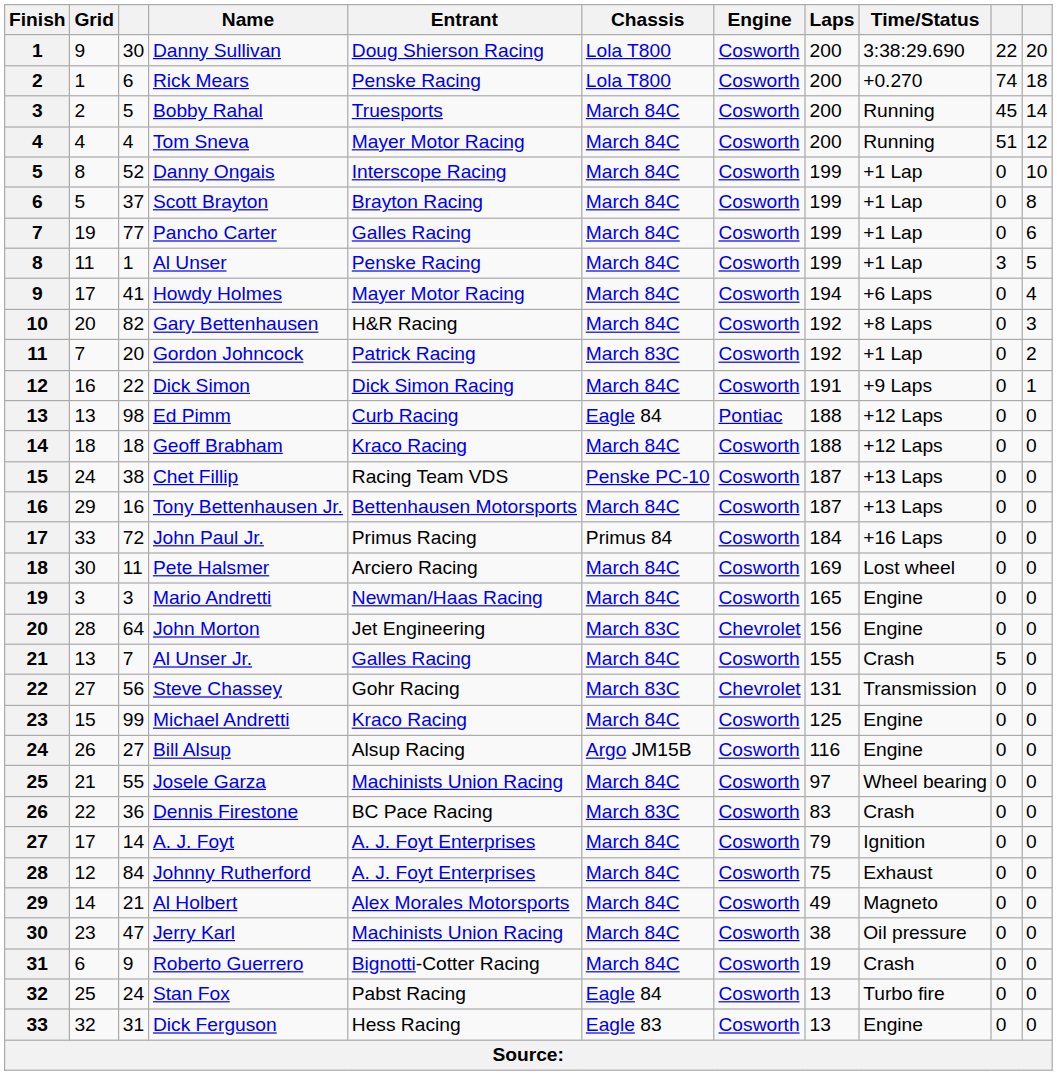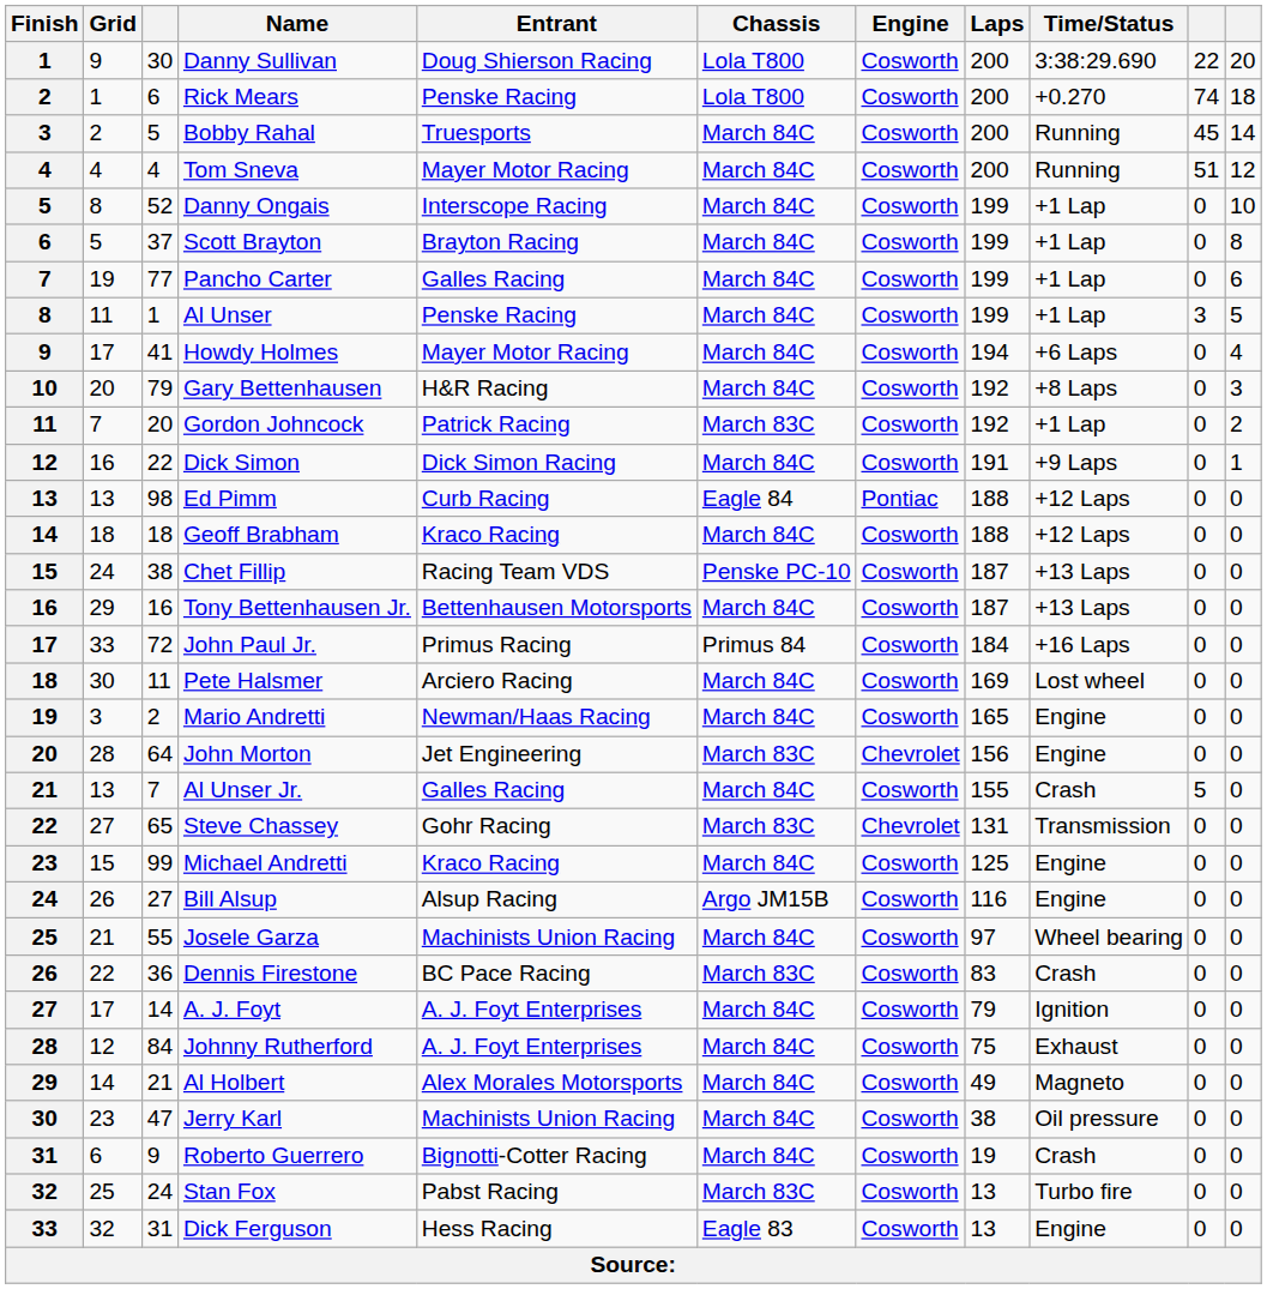 <table class="wikitable">
 <tr>
 <th>Finish</th>
 <th>Grid</th>
 <th></th>
 <th>Name</th>
 <th>Entrant</th>
 <th>Chassis</th>
 <th>Engine</th>
 <th>Laps</th>
 <th>Time/Status</th>
 <th></th>
 <th></th>
 </tr>
 <tr>
 <th>1</th>
 <td>9</td>
 <td>30</td>
 <td> <a href='#'>Danny Sullivan</a></td>
 <td><a href='#'>Doug Shierson Racing</a></td>
 <td><a href='#'>Lola T800</a></td>
 <td><a href='#'>Cosworth</a></td>
 <td>200</td>
 <td>3:38:29.690</td>
 <td>22</td>
 <td>20</td>
 </tr>
 <tr>
 <th>2</th>
 <td>1</td>
 <td>6</td>
 <td> <a href='#'>Rick Mears</a></td>
 <td><a href='#'>Penske Racing</a></td>
 <td><a href='#'>Lola T800</a></td>
 <td><a href='#'>Cosworth</a></td>
 <td>200</td>
 <td>+0.270</td>
 <td>74</td>
 <td>18</td>
 </tr>
 <tr>
 <th>3</th>
 <td>2</td>
 <td>5</td>
 <td> <a href='#'>Bobby Rahal</a></td>
 <td><a href='#'>Truesports</a></td>
 <td><a href='#'>March 84C</a></td>
 <td><a href='#'>Cosworth</a></td>
 <td>200</td>
 <td>Running</td>
 <td>45</td>
 <td>14</td>
 </tr>
 <tr>
 <th>4</th>
 <td>4</td>
 <td>4</td>
 <td> <a href='#'>Tom Sneva</a></td>
 <td><a href='#'>Mayer Motor Racing</a></td>
 <td><a href='#'>March 84C</a></td>
 <td><a href='#'>Cosworth</a></td>
 <td>200</td>
 <td>Running</td>
 <td>51</td>
 <td>12</td>
 </tr>
 <tr>
 <th>5</th>
 <td>8</td>
 <td>52</td>
 <td> <a href='#'>Danny Ongais</a></td>
 <td><a href='#'>Interscope Racing</a></td>
 <td><a href='#'>March 84C</a></td>
 <td><a href='#'>Cosworth</a></td>
 <td>199</td>
 <td>+1 Lap</td>
 <td>0</td>
 <td>10</td>
 </tr>
 <tr>
 <th>6</th>
 <td>5</td>
 <td>37</td>
 <td> <a href='#'>Scott Brayton</a></td>
 <td><a href='#'>Brayton Racing</a></td>
 <td><a href='#'>March 84C</a></td>
 <td><a href='#'>Cosworth</a></td>
 <td>199</td>
 <td>+1 Lap</td>
 <td>0</td>
 <td>8</td>
 </tr>
 <tr>
 <th>7</th>
 <td>19</td>
 <td>77</td>
 <td> <a href='#'>Pancho Carter</a></td>
 <td><a href='#'>Galles Racing</a></td>
 <td><a href='#'>March 84C</a></td>
 <td><a href='#'>Cosworth</a></td>
 <td>199</td>
 <td>+1 Lap</td>
 <td>0</td>
 <td>6</td>
 </tr>
 <tr>
 <th>8</th>
 <td>11</td>
 <td>1</td>
 <td> <a href='#'>Al Unser</a></td>
 <td><a href='#'>Penske Racing</a></td>
 <td><a href='#'>March 84C</a></td>
 <td><a href='#'>Cosworth</a></td>
 <td>199</td>
 <td>+1 Lap</td>
 <td>3</td>
 <td>5</td>
 </tr>
 <tr>
 <th>9</th>
 <td>17</td>
 <td>41</td>
 <td> <a href='#'>Howdy Holmes</a></td>
 <td><a href='#'>Mayer Motor Racing</a></td>
 <td><a href='#'>March 84C</a></td>
 <td><a href='#'>Cosworth</a></td>
 <td>194</td>
 <td>+6 Laps</td>
 <td>0</td>
 <td>4</td>
 </tr>
 <tr>
 <th>10</th>
 <td>20</td>
-<td>82</td>
+<td>79</td>
 <td> <a href='#'>Gary Bettenhausen</a></td>
 <td>H&R Racing</td>
 <td><a href='#'>March 84C</a></td>
 <td><a href='#'>Cosworth</a></td>
 <td>192</td>
 <td>+8 Laps</td>
 <td>0</td>
 <td>3</td>
 </tr>
 <tr>
 <th>11</th>
 <td>7</td>
 <td>20</td>
 <td> <a href='#'>Gordon Johncock</a></td>
 <td><a href='#'>Patrick Racing</a></td>
 <td><a href='#'>March 83C</a></td>
 <td><a href='#'>Cosworth</a></td>
 <td>192</td>
 <td>+1 Lap</td>
 <td>0</td>
 <td>2</td>
 </tr>
 <tr>
 <th>12</th>
 <td>16</td>
 <td>22</td>
 <td> <a href='#'>Dick Simon</a></td>
 <td><a href='#'>Dick Simon Racing</a></td>
 <td><a href='#'>March 84C</a></td>
 <td><a href='#'>Cosworth</a></td>
 <td>191</td>
 <td>+9 Laps</td>
 <td>0</td>
 <td>1</td>
 </tr>
 <tr>
 <th>13</th>
 <td>13</td>
 <td>98</td>
 <td> <a href='#'>Ed Pimm</a></td>
 <td><a href='#'>Curb Racing</a></td>
 <td><a href='#'>Eagle</a> 84</td>
 <td><a href='#'>Pontiac</a></td>
 <td>188</td>
 <td>+12 Laps</td>
 <td>0</td>
 <td>0</td>
 </tr>
 <tr>
 <th>14</th>
 <td>18</td>
 <td>18</td>
 <td> <a href='#'>Geoff Brabham</a></td>
 <td><a href='#'>Kraco Racing</a></td>
 <td><a href='#'>March 84C</a></td>
 <td><a href='#'>Cosworth</a></td>
 <td>188</td>
 <td>+12 Laps</td>
 <td>0</td>
 <td>0</td>
 </tr>
 <tr>
 <th>15</th>
 <td>24</td>
 <td>38</td>
 <td> <a href='#'>Chet Fillip</a></td>
 <td>Racing Team VDS</td>
 <td><a href='#'>Penske PC-10</a></td>
 <td><a href='#'>Cosworth</a></td>
 <td>187</td>
 <td>+13 Laps</td>
 <td>0</td>
 <td>0</td>
 </tr>
 <tr>
 <th>16</th>
 <td>29</td>
 <td>16</td>
 <td> <a href='#'>Tony Bettenhausen Jr.</a></td>
 <td><a href='#'>Bettenhausen Motorsports</a></td>
 <td><a href='#'>March 84C</a></td>
 <td><a href='#'>Cosworth</a></td>
 <td>187</td>
 <td>+13 Laps</td>
 <td>0</td>
 <td>0</td>
 </tr>
 <tr>
 <th>17</th>
 <td>33</td>
 <td>72</td>
 <td> <a href='#'>John Paul Jr.</a></td>
 <td>Primus Racing</td>
 <td>Primus 84</td>
 <td><a href='#'>Cosworth</a></td>
 <td>184</td>
 <td>+16 Laps</td>
 <td>0</td>
 <td>0</td>
 </tr>
 <tr>
 <th>18</th>
 <td>30</td>
 <td>11</td>
 <td> <a href='#'>Pete Halsmer</a></td>
 <td>Arciero Racing</td>
 <td><a href='#'>March 84C</a></td>
 <td><a href='#'>Cosworth</a></td>
 <td>169</td>
 <td>Lost wheel</td>
 <td>0</td>
 <td>0</td>
 </tr>
 <tr>
 <th>19</th>
 <td>3</td>
-<td>3</td>
+<td>2</td>
 <td> <a href='#'>Mario Andretti</a></td>
 <td><a href='#'>Newman/Haas Racing</a></td>
 <td><a href='#'>March 84C</a></td>
 <td><a href='#'>Cosworth</a></td>
 <td>165</td>
 <td>Engine</td>
 <td>0</td>
 <td>0</td>
 </tr>
 <tr>
 <th>20</th>
 <td>28</td>
 <td>64</td>
 <td> <a href='#'>John Morton</a></td>
 <td>Jet Engineering</td>
 <td><a href='#'>March 83C</a></td>
 <td><a href='#'>Chevrolet</a></td>
 <td>156</td>
 <td>Engine</td>
 <td>0</td>
 <td>0</td>
 </tr>
 <tr>
 <th>21</th>
 <td>13</td>
 <td>7</td>
 <td> <a href='#'>Al Unser Jr.</a></td>
 <td><a href='#'>Galles Racing</a></td>
 <td><a href='#'>March 84C</a></td>
 <td><a href='#'>Cosworth</a></td>
 <td>155</td>
 <td>Crash</td>
 <td>5</td>
 <td>0</td>
 </tr>
 <tr>
 <th>22</th>
 <td>27</td>
-<td>56</td>
+<td>65</td>
 <td> <a href='#'>Steve Chassey</a></td>
 <td>Gohr Racing</td>
 <td><a href='#'>March 83C</a></td>
 <td><a href='#'>Chevrolet</a></td>
 <td>131</td>
 <td>Transmission</td>
 <td>0</td>
 <td>0</td>
 </tr>
 <tr>
 <th>23</th>
 <td>15</td>
 <td>99</td>
 <td> <a href='#'>Michael Andretti</a></td>
 <td><a href='#'>Kraco Racing</a></td>
 <td><a href='#'>March 84C</a></td>
 <td><a href='#'>Cosworth</a></td>
 <td>125</td>
 <td>Engine</td>
 <td>0</td>
 <td>0</td>
 </tr>
 <tr>
 <th>24</th>
 <td>26</td>
 <td>27</td>
 <td> <a href='#'>Bill Alsup</a></td>
 <td>Alsup Racing</td>
 <td><a href='#'>Argo</a> JM15B</td>
 <td><a href='#'>Cosworth</a></td>
 <td>116</td>
 <td>Engine</td>
 <td>0</td>
 <td>0</td>
 </tr>
 <tr>
 <th>25</th>
 <td>21</td>
 <td>55</td>
 <td> <a href='#'>Josele Garza</a></td>
 <td><a href='#'>Machinists Union Racing</a></td>
 <td><a href='#'>March 84C</a></td>
 <td><a href='#'>Cosworth</a></td>
 <td>97</td>
 <td>Wheel bearing</td>
 <td>0</td>
 <td>0</td>
 </tr>
 <tr>
 <th>26</th>
 <td>22</td>
 <td>36</td>
 <td> <a href='#'>Dennis Firestone</a></td>
 <td>BC Pace Racing</td>
 <td><a href='#'>March 83C</a></td>
 <td><a href='#'>Cosworth</a></td>
 <td>83</td>
 <td>Crash</td>
 <td>0</td>
 <td>0</td>
 </tr>
 <tr>
 <th>27</th>
 <td>17</td>
 <td>14</td>
 <td> <a href='#'>A. J. Foyt</a></td>
 <td><a href='#'>A. J. Foyt Enterprises</a></td>
 <td><a href='#'>March 84C</a></td>
 <td><a href='#'>Cosworth</a></td>
 <td>79</td>
 <td>Ignition</td>
 <td>0</td>
 <td>0</td>
 </tr>
 <tr>
 <th>28</th>
 <td>12</td>
 <td>84</td>
 <td> <a href='#'>Johnny Rutherford</a></td>
 <td><a href='#'>A. J. Foyt Enterprises</a></td>
 <td><a href='#'>March 84C</a></td>
 <td><a href='#'>Cosworth</a></td>
 <td>75</td>
 <td>Exhaust</td>
 <td>0</td>
 <td>0</td>
 </tr>
 <tr>
 <th>29</th>
 <td>14</td>
 <td>21</td>
 <td> <a href='#'>Al Holbert</a></td>
 <td><a href='#'>Alex Morales Motorsports</a></td>
 <td><a href='#'>March 84C</a></td>
 <td><a href='#'>Cosworth</a></td>
 <td>49</td>
 <td>Magneto</td>
 <td>0</td>
 <td>0</td>
 </tr>
 <tr>
 <th>30</th>
 <td>23</td>
 <td>47</td>
 <td> <a href='#'>Jerry Karl</a></td>
 <td><a href='#'>Machinists Union Racing</a></td>
 <td><a href='#'>March 84C</a></td>
 <td><a href='#'>Cosworth</a></td>
 <td>38</td>
 <td>Oil pressure</td>
 <td>0</td>
 <td>0</td>
 </tr>
 <tr>
 <th>31</th>
 <td>6</td>
 <td>9</td>
 <td> <a href='#'>Roberto Guerrero</a></td>
 <td><a href='#'>Bignotti</a>-Cotter Racing</td>
 <td><a href='#'>March 84C</a></td>
 <td><a href='#'>Cosworth</a></td>
 <td>19</td>
 <td>Crash</td>
 <td>0</td>
 <td>0</td>
 </tr>
 <tr>
 <th>32</th>
 <td>25</td>
 <td>24</td>
 <td> <a href='#'>Stan Fox</a></td>
 <td>Pabst Racing</td>
-<td><a href='#'>Eagle</a> 84</td>
+<td><a href='#'>March 83C</a></td>
 <td><a href='#'>Cosworth</a></td>
 <td>13</td>
 <td>Turbo fire</td>
 <td>0</td>
 <td>0</td>
 </tr>
 <tr>
 <th>33</th>
 <td>32</td>
 <td>31</td>
 <td> <a href='#'>Dick Ferguson</a></td>
 <td>Hess Racing</td>
 <td><a href='#'>Eagle</a> 83</td>
 <td><a href='#'>Cosworth</a></td>
 <td>13</td>
 <td>Engine</td>
 <td>0</td>
 <td>0</td>
 </tr>
 <tr>
 <th colspan=11>Source:</th>
 </tr>
 </table>
